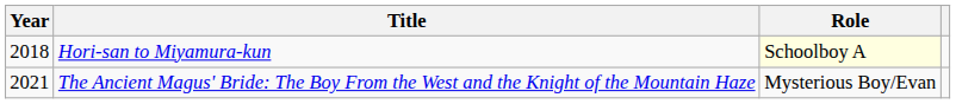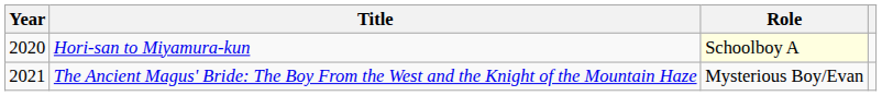 <table class="wikitable sortable">
 <tr>
 <th>Year</th>
 <th>Title</th>
 <th>Role</th>
 <th class="unsortable"></th>
 </tr>
 <tr>
-<td>2018</td>
+<td>2020</td>
 <td><em><a href='#'>Hori-san to Miyamura-kun</a></em></td>
 <td style="background: lightyellow;">Schoolboy A</td>
 <td></td>
 </tr>
 <tr>
 <td>2021</td>
 <td><em><a href='#'>The Ancient Magus' Bride: The Boy From the West and the Knight of the Mountain Haze</a></em></td>
 <td>Mysterious Boy/Evan</td>
 <td></td>
 </tr>
 </table>
